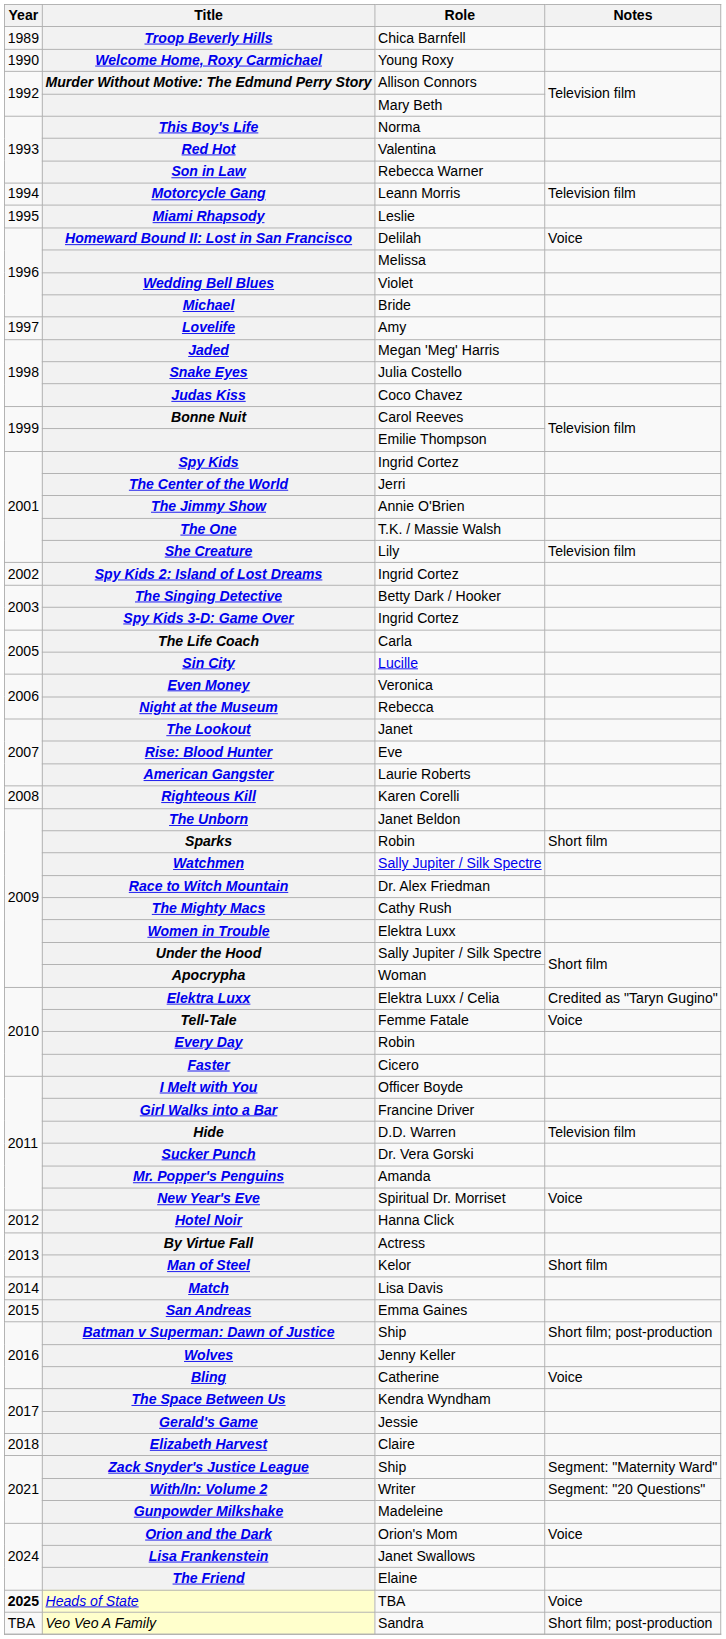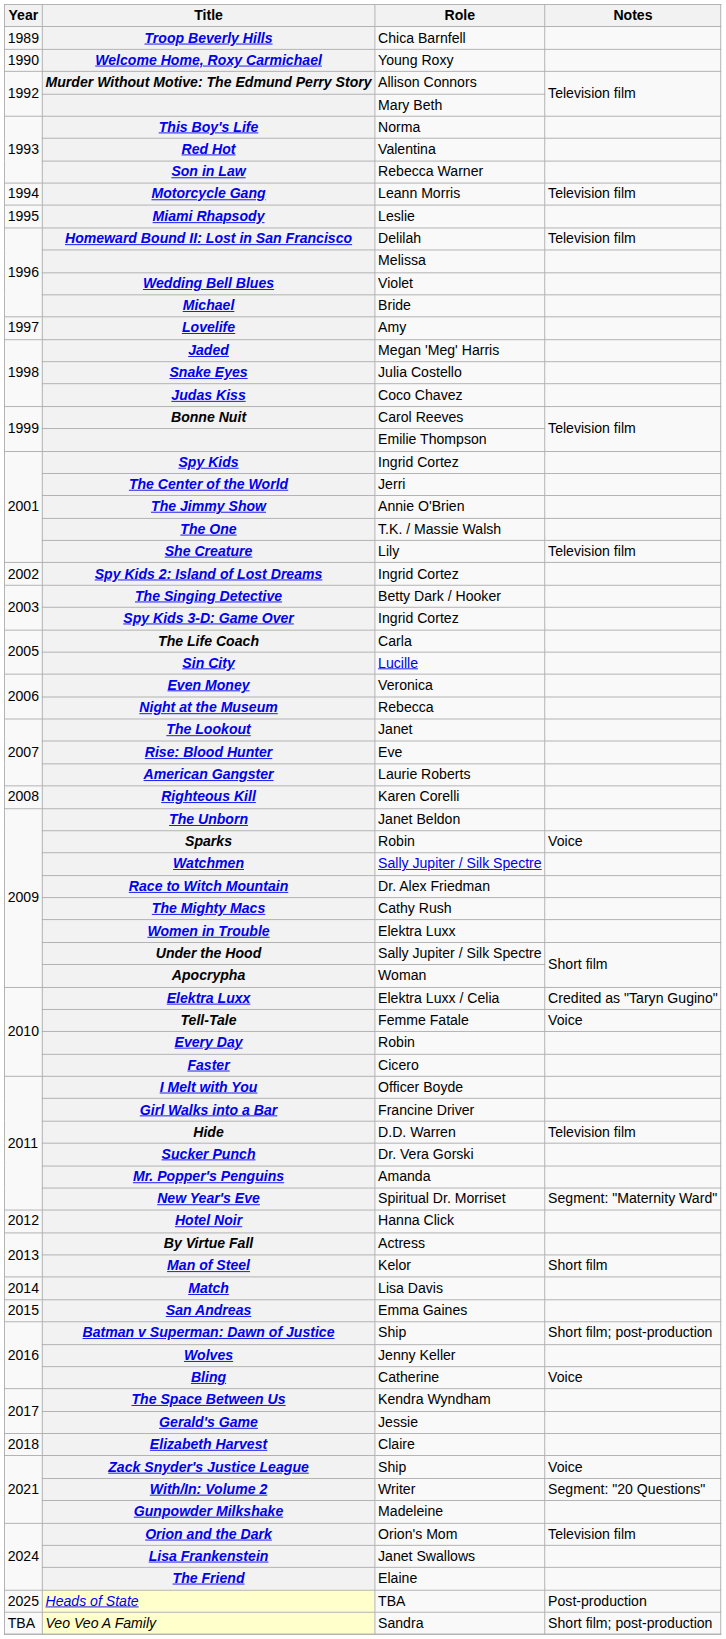 <table class="wikitable plainrowheaders sortable">
 <tr>
 <th scope="col">Year</th>
 <th scope="col">Title</th>
 <th scope="col">Role</th>
 <th class="unsortable">Notes</th>
 </tr>
 <tr>
 <td>1989</td>
 <th scope="row"><em><a href='#'>Troop Beverly Hills</a></em></th>
 <td>Chica Barnfell</td>
 <td></td>
 </tr>
 <tr>
 <td>1990</td>
 <th scope="row"><em><a href='#'>Welcome Home, Roxy Carmichael</a></em></th>
 <td>Young Roxy</td>
 <td></td>
 </tr>
 <tr>
 <td rowspan="2">1992</td>
 <th scope="row"><em>Murder Without Motive: The Edmund Perry Story</em></th>
 <td>Allison Connors</td>
 <td rowspan="2">Television film</td>
 </tr>
 <tr>
 <th scope="row"><em></em></th>
 <td>Mary Beth</td>
 </tr>
 <tr>
 <td rowspan="3">1993</td>
 <th scope="row"><em><a href='#'>This Boy's Life</a></em></th>
 <td>Norma</td>
 <td></td>
 </tr>
 <tr>
 <th scope="row"><em><a href='#'>Red Hot</a></em></th>
 <td>Valentina</td>
 <td></td>
 </tr>
 <tr>
 <th scope="row"><em><a href='#'>Son in Law</a></em></th>
 <td>Rebecca Warner</td>
 <td></td>
 </tr>
 <tr>
 <td>1994</td>
 <th scope="row"><em><a href='#'>Motorcycle Gang</a></em></th>
 <td>Leann Morris</td>
 <td>Television film</td>
 </tr>
 <tr>
 <td>1995</td>
 <th scope="row"><em><a href='#'>Miami Rhapsody</a></em></th>
 <td>Leslie</td>
 <td></td>
 </tr>
 <tr>
 <td rowspan="4">1996</td>
 <th scope="row"><em><a href='#'>Homeward Bound II: Lost in San Francisco</a></em></th>
 <td>Delilah</td>
-<td>Voice</td>
+<td>Television film</td>
 </tr>
 <tr>
 <th scope="row"><em></em></th>
 <td>Melissa</td>
 <td></td>
 </tr>
 <tr>
 <th scope="row"><em><a href='#'>Wedding Bell Blues</a></em></th>
 <td>Violet</td>
 <td></td>
 </tr>
 <tr>
 <th scope="row"><em><a href='#'>Michael</a></em></th>
 <td>Bride</td>
 <td></td>
 </tr>
 <tr>
 <td>1997</td>
 <th scope="row"><em><a href='#'>Lovelife</a></em></th>
 <td>Amy</td>
 <td></td>
 </tr>
 <tr>
 <td rowspan="3">1998</td>
 <th scope="row"><em><a href='#'>Jaded</a></em></th>
 <td>Megan 'Meg' Harris</td>
 <td></td>
 </tr>
 <tr>
 <th scope="row"><em><a href='#'>Snake Eyes</a></em></th>
 <td>Julia Costello</td>
 <td></td>
 </tr>
 <tr>
 <th scope="row"><em><a href='#'>Judas Kiss</a></em></th>
 <td>Coco Chavez</td>
 <td></td>
 </tr>
 <tr>
 <td rowspan="2">1999</td>
 <th scope="row"><em>Bonne Nuit</em></th>
 <td>Carol Reeves</td>
 <td rowspan="2">Television film</td>
 </tr>
 <tr>
 <th scope="row"><em></em></th>
 <td>Emilie Thompson</td>
 </tr>
 <tr>
 <td rowspan="5">2001</td>
 <th scope="row"><em><a href='#'>Spy Kids</a></em></th>
 <td>Ingrid Cortez</td>
 <td></td>
 </tr>
 <tr>
 <th scope="row"><em><a href='#'>The Center of the World</a></em></th>
 <td>Jerri</td>
 <td></td>
 </tr>
 <tr>
 <th scope="row" data-sort-value="Jimmy Show, The"><em><a href='#'>The Jimmy Show</a></em></th>
 <td>Annie O'Brien</td>
 <td></td>
 </tr>
 <tr>
 <th scope="row" data-sort-value="One, The"><em><a href='#'>The One</a></em></th>
 <td>T.K. / Massie Walsh</td>
 <td></td>
 </tr>
 <tr>
 <th scope="row"><em><a href='#'>She Creature</a></em></th>
 <td>Lily</td>
 <td>Television film</td>
 </tr>
 <tr>
 <td>2002</td>
 <th scope="row"><em><a href='#'>Spy Kids 2: Island of Lost Dreams</a></em></th>
 <td>Ingrid Cortez</td>
 <td></td>
 </tr>
 <tr>
 <td rowspan="2">2003</td>
 <th scope="row" data-sort-value="Singing Detective, The"><em><a href='#'>The Singing Detective</a></em></th>
 <td>Betty Dark / Hooker</td>
 <td></td>
 </tr>
 <tr>
 <th scope="row"><em><a href='#'>Spy Kids 3-D: Game Over</a></em></th>
 <td>Ingrid Cortez</td>
 <td></td>
 </tr>
 <tr>
 <td rowspan="2">2005</td>
 <th scope="row" data-sort-value="Life Coach, The"><em>The Life Coach</em></th>
 <td>Carla</td>
 <td></td>
 </tr>
 <tr>
 <th scope="row"><em><a href='#'>Sin City</a></em></th>
 <td><a href='#'>Lucille</a></td>
 <td></td>
 </tr>
 <tr>
 <td rowspan="2">2006</td>
 <th scope="row"><em><a href='#'>Even Money</a></em></th>
 <td>Veronica</td>
 <td></td>
 </tr>
 <tr>
 <th scope="row"><em><a href='#'>Night at the Museum</a></em></th>
 <td>Rebecca</td>
 <td></td>
 </tr>
 <tr>
 <td rowspan="3">2007</td>
 <th scope="row" data-sort-value="Lookout, The"><em><a href='#'>The Lookout</a></em></th>
 <td>Janet</td>
 <td></td>
 </tr>
 <tr>
 <th scope="row"><em><a href='#'>Rise: Blood Hunter</a></em></th>
 <td>Eve</td>
 <td></td>
 </tr>
 <tr>
 <th scope="row"><em><a href='#'>American Gangster</a></em></th>
 <td>Laurie Roberts</td>
 <td></td>
 </tr>
 <tr>
 <td>2008</td>
 <th scope="row"><em><a href='#'>Righteous Kill</a></em></th>
 <td>Karen Corelli</td>
 <td></td>
 </tr>
 <tr>
 <td rowspan="8">2009</td>
 <th scope="row" data-sort-value="Unborn, The"><em><a href='#'>The Unborn</a></em></th>
 <td>Janet Beldon</td>
 <td></td>
 </tr>
 <tr>
 <th scope="row"><em>Sparks</em></th>
 <td>Robin</td>
-<td>Short film</td>
+<td>Voice</td>
 </tr>
 <tr>
 <th scope="row"><em><a href='#'>Watchmen</a></em></th>
 <td><a href='#'>Sally Jupiter / Silk Spectre</a></td>
 <td></td>
 </tr>
 <tr>
 <th scope="row"><em><a href='#'>Race to Witch Mountain</a></em></th>
 <td>Dr. Alex Friedman</td>
 <td></td>
 </tr>
 <tr>
 <th scope="row" data-sort-value="Mighty Macs, The"><em><a href='#'>The Mighty Macs</a></em></th>
 <td>Cathy Rush</td>
 <td></td>
 </tr>
 <tr>
 <th scope="row"><em><a href='#'>Women in Trouble</a></em></th>
 <td>Elektra Luxx</td>
 <td></td>
 </tr>
 <tr>
 <th scope="row"><em>Under the Hood</em></th>
 <td>Sally Jupiter / Silk Spectre</td>
 <td rowspan="2">Short film</td>
 </tr>
 <tr>
 <th scope="row"><em>Apocrypha</em></th>
 <td>Woman</td>
 </tr>
 <tr>
 <td rowspan="4">2010</td>
 <th scope="row"><em><a href='#'>Elektra Luxx</a></em></th>
 <td>Elektra Luxx / Celia</td>
 <td>Credited as "Taryn Gugino"</td>
 </tr>
 <tr>
 <th scope="row"><em>Tell-Tale</em></th>
 <td>Femme Fatale</td>
 <td>Voice</td>
 </tr>
 <tr>
 <th scope="row"><em><a href='#'>Every Day</a></em></th>
 <td>Robin</td>
 <td></td>
 </tr>
 <tr>
 <th scope="row"><em><a href='#'>Faster</a></em></th>
 <td>Cicero</td>
 <td></td>
 </tr>
 <tr>
 <td rowspan="6">2011</td>
 <th scope="row"><em><a href='#'>I Melt with You</a></em></th>
 <td>Officer Boyde</td>
 <td></td>
 </tr>
 <tr>
 <th scope="row"><em><a href='#'>Girl Walks into a Bar</a></em></th>
 <td>Francine Driver</td>
 <td></td>
 </tr>
 <tr>
 <th scope="row"><em>Hide</em></th>
 <td>D.D. Warren</td>
 <td>Television film</td>
 </tr>
 <tr>
 <th scope="row"><em><a href='#'>Sucker Punch</a></em></th>
 <td>Dr. Vera Gorski</td>
 <td></td>
 </tr>
 <tr>
 <th scope="row"><em><a href='#'>Mr. Popper's Penguins</a></em></th>
 <td>Amanda</td>
 <td></td>
 </tr>
 <tr>
 <th scope="row"><em><a href='#'>New Year's Eve</a></em></th>
 <td>Spiritual Dr. Morriset</td>
-<td>Voice</td>
+<td>Segment: "Maternity Ward"</td>
 </tr>
 <tr>
 <td>2012</td>
 <th scope="row"><em><a href='#'>Hotel Noir</a></em></th>
 <td>Hanna Click</td>
 <td></td>
 </tr>
 <tr>
 <td rowspan="2">2013</td>
 <th scope="row"><em>By Virtue Fall</em></th>
 <td>Actress</td>
 <td></td>
 </tr>
 <tr>
 <th scope="row"><em><a href='#'>Man of Steel</a></em></th>
 <td>Kelor </td>
 <td>Short film</td>
 </tr>
 <tr>
 <td>2014</td>
 <th scope="row"><em><a href='#'>Match</a></em></th>
 <td>Lisa Davis</td>
 <td></td>
 </tr>
 <tr>
 <td>2015</td>
 <th scope="row"><em><a href='#'>San Andreas</a></em></th>
 <td>Emma Gaines</td>
 <td></td>
 </tr>
 <tr>
 <td rowspan="3">2016</td>
 <th scope="row"><em><a href='#'>Batman v Superman: Dawn of Justice</a></em></th>
 <td>Ship</td>
 <td>Short film; post-production</td>
 </tr>
 <tr>
 <th scope="row"><em><a href='#'>Wolves</a></em></th>
 <td>Jenny Keller</td>
 <td></td>
 </tr>
 <tr>
 <th scope="row"><em><a href='#'>Bling</a></em></th>
 <td>Catherine</td>
 <td>Voice</td>
 </tr>
 <tr>
 <td rowspan="2">2017</td>
 <th scope="row" data-sort-value="Space Between Us, The"><em><a href='#'>The Space Between Us</a></em></th>
 <td>Kendra Wyndham</td>
 <td></td>
 </tr>
 <tr>
 <th scope="row"><em><a href='#'>Gerald's Game</a></em></th>
 <td>Jessie</td>
 <td></td>
 </tr>
 <tr>
 <td>2018</td>
 <th scope="row"><em><a href='#'>Elizabeth Harvest</a></em></th>
 <td>Claire</td>
 <td></td>
 </tr>
 <tr>
 <td rowspan="3">2021</td>
 <th scope="row"><em><a href='#'>Zack Snyder's Justice League</a></em></th>
 <td>Ship</td>
-<td>Segment: "Maternity Ward"</td>
+<td>Voice</td>
 </tr>
 <tr>
 <th scope="row"><em><a href='#'>With/In: Volume 2</a></em></th>
 <td>Writer</td>
 <td>Segment: "20 Questions"</td>
 </tr>
 <tr>
 <th scope="row"><em><a href='#'>Gunpowder Milkshake</a></em></th>
 <td>Madeleine</td>
 <td></td>
 </tr>
 <tr>
 <td rowspan="3">2024</td>
 <th scope="row"><em><a href='#'>Orion and the Dark</a></em></th>
 <td>Orion's Mom</td>
-<td>Voice</td>
+<td>Television film</td>
 </tr>
 <tr>
 <th scope="row"><em><a href='#'>Lisa Frankenstein</a></em></th>
 <td>Janet Swallows</td>
 <td></td>
 </tr>
 <tr>
 <th scope="row"><em><a href='#'>The Friend</a></em></th>
 <td>Elaine</td>
 <td></td>
 </tr>
 <tr>
-<td><strong>2025</strong></td>
+<td>2025</td>
 <td style="background:#FFFFCC;"><em><a href='#'>Heads of State</a></em> </td>
 <td>TBA</td>
-<td>Voice</td>
+<td>Post-production</td>
 </tr>
 <tr>
 <td>TBA</td>
 <td style="background:#FFFFCC;"><em>Veo Veo A Family</em> </td>
 <td>Sandra</td>
 <td>Short film; post-production</td>
 </tr>
 <tr>
 </tr>
 </table>
